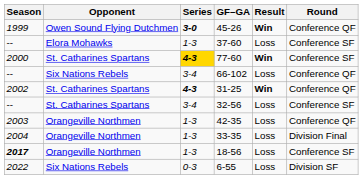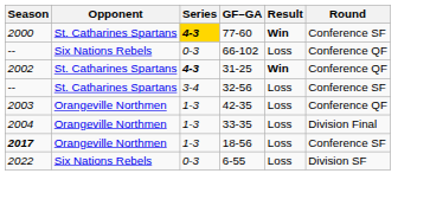 <table class="wikitable">
 <tr>
 <th>Season</th>
 <th>Opponent</th>
 <th>Series</th>
 <th>GF–GA</th>
 <th>Result</th>
 <th>Round</th>
-</tr>
-<tr>
-<td><em>1999</em></td>
-<td><a href='#'>Owen Sound Flying Dutchmen</a></td>
-<td><strong><em>3-0</em></strong></td>
-<td>45-26</td>
-<td><strong>Win</strong></td>
-<td>Conference QF</td>
-</tr>
-<tr>
-<td>--</td>
-<td><a href='#'>Elora Mohawks</a></td>
-<td><em>1-3</em></td>
-<td>37-60</td>
-<td>Loss</td>
-<td>Conference SF</td>
 </tr>
 <tr>
 <td><em>2000</em></td>
 <td><a href='#'>St. Catharines Spartans</a></td>
 <td style="background: gold;"><strong><em>4-3</em></strong></td>
 <td>77-60</td>
 <td><strong>Win</strong></td>
 <td>Conference SF</td>
 </tr>
 <tr>
 <td>--</td>
 <td><a href='#'>Six Nations Rebels</a></td>
-<td><em>3-4</em></td>
+<td><em>0-3</em></td>
 <td>66-102</td>
 <td>Loss</td>
 <td>Conference QF</td>
 </tr>
 <tr>
 <td><em>2002</em></td>
 <td><a href='#'>St. Catharines Spartans</a></td>
 <td><strong><em>4-3</em></strong></td>
 <td>31-25</td>
 <td><strong>Win</strong></td>
 <td>Conference QF</td>
 </tr>
 <tr>
 <td>--</td>
 <td><a href='#'>St. Catharines Spartans</a></td>
 <td><em>3-4</em></td>
 <td>32-56</td>
 <td>Loss</td>
 <td>Conference SF</td>
 </tr>
 <tr>
 <td><em>2003</em></td>
 <td><a href='#'>Orangeville Northmen</a></td>
 <td><em>1-3</em></td>
 <td>42-35</td>
 <td>Loss</td>
 <td>Conference QF</td>
 </tr>
 <tr>
 <td><em>2004</em></td>
 <td><a href='#'>Orangeville Northmen</a></td>
 <td><em>1-3</em></td>
 <td>33-35</td>
 <td>Loss</td>
 <td>Division Final</td>
 </tr>
 <tr>
 <td><strong><em>2017</em></strong></td>
 <td><a href='#'>Orangeville Northmen</a></td>
 <td><em>1-3</em></td>
 <td>18-56</td>
 <td>Loss</td>
 <td>Conference SF</td>
 </tr>
 <tr>
 <td><em>2022</em></td>
 <td><a href='#'>Six Nations Rebels</a></td>
 <td><em>0-3</em></td>
 <td>6-55</td>
 <td>Loss</td>
 <td>Division SF</td>
 </tr>
 </table>
